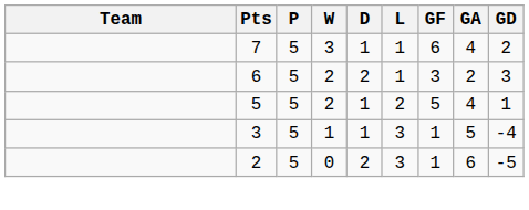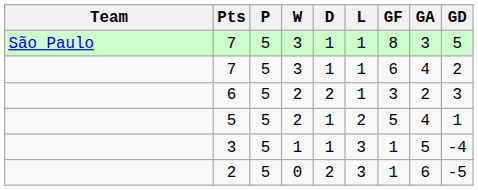 <table class="wikitable" style="text-align: center;">
 <tr>
 <th width="165">Team</th>
 <th width="20">Pts</th>
 <th width="20">P</th>
 <th width="20">W</th>
 <th width="20">D</th>
 <th width="20">L</th>
 <th width="20">GF</th>
 <th width="20">GA</th>
 <th width="20">GD</th>
+</tr>
+<tr bgcolor=ccffcc>
+<td style="text-align:left;"> <a href='#'>São Paulo</a></td>
+<td>7</td>
+<td>5</td>
+<td>3</td>
+<td>1</td>
+<td>1</td>
+<td>8</td>
+<td>3</td>
+<td>5</td>
 </tr>
 <tr>
 <td></td>
 <td>7</td>
 <td>5</td>
 <td>3</td>
 <td>1</td>
 <td>1</td>
 <td>6</td>
 <td>4</td>
 <td>2</td>
 </tr>
 <tr>
 <td></td>
 <td>6</td>
 <td>5</td>
 <td>2</td>
 <td>2</td>
 <td>1</td>
 <td>3</td>
 <td>2</td>
 <td>3</td>
 </tr>
 <tr>
 <td></td>
 <td>5</td>
 <td>5</td>
 <td>2</td>
 <td>1</td>
 <td>2</td>
 <td>5</td>
 <td>4</td>
 <td>1</td>
 </tr>
 <tr>
 <td></td>
 <td>3</td>
 <td>5</td>
 <td>1</td>
 <td>1</td>
 <td>3</td>
 <td>1</td>
 <td>5</td>
 <td>-4</td>
 </tr>
 <tr>
 <td></td>
 <td>2</td>
 <td>5</td>
 <td>0</td>
 <td>2</td>
 <td>3</td>
 <td>1</td>
 <td>6</td>
 <td>-5</td>
 </tr>
 </table>
